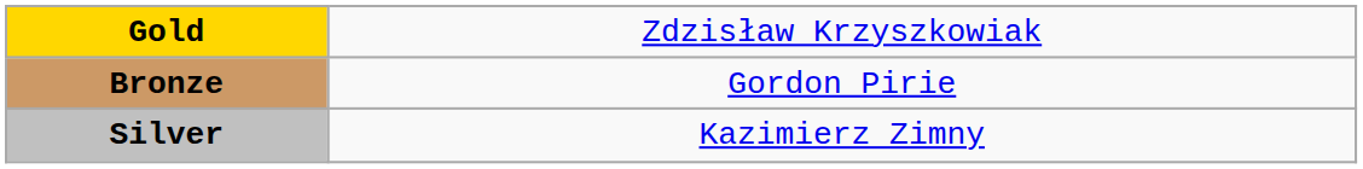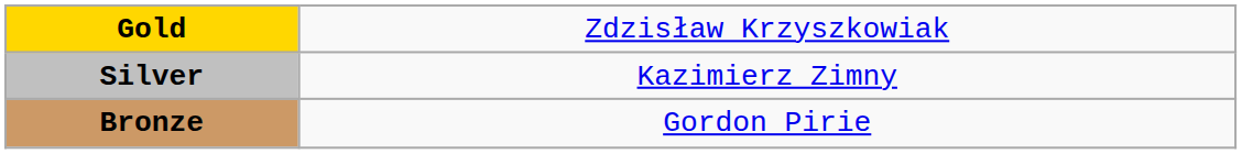 <table class="wikitable" style="text-align:center; " width="35%">
 <tr>
 <td bgcolor="gold"><strong>Gold</strong></td>
 <td><a href='#'>Zdzisław Krzyszkowiak</a><br>  <small><em></em></small></td>
 </tr>
 <tr>
+<td bgcolor="silver"><strong>Silver</strong></td>
+<td><a href='#'>Kazimierz Zimny</a><br>  <small><em></em></small></td>
+</tr>
+<tr>
 <td bgcolor="CC9966"><strong>Bronze</strong></td>
 <td><a href='#'>Gordon Pirie</a><br>  <small><em></em></small></td>
 </tr>
-<tr>
-<td bgcolor="silver"><strong>Silver</strong></td>
-<td><a href='#'>Kazimierz Zimny</a><br>  <small><em></em></small></td>
-</tr>
 </table>
